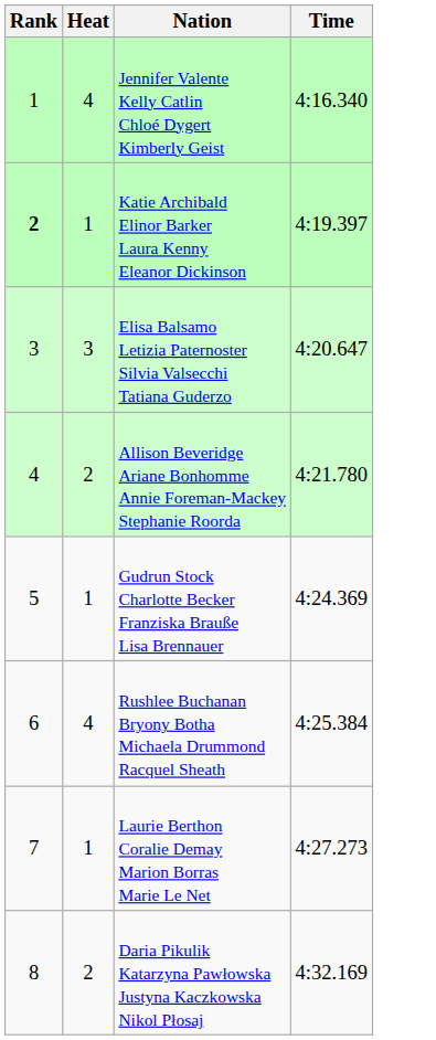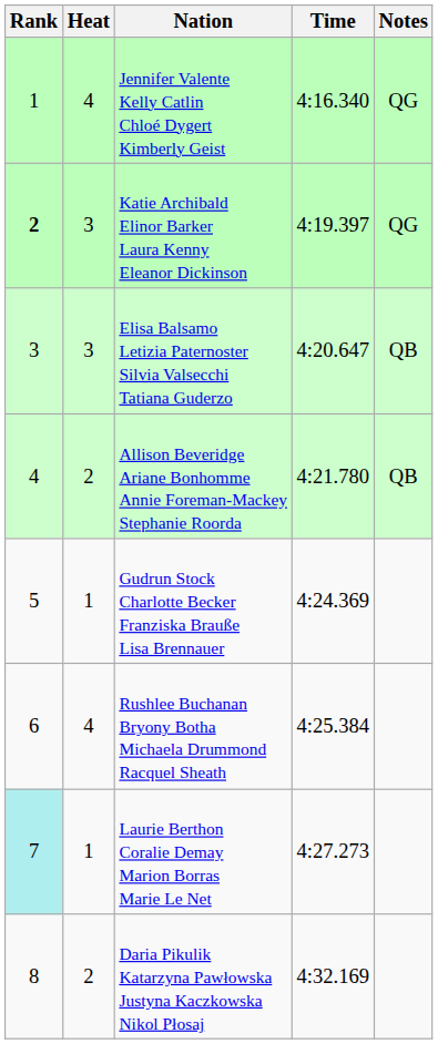 <table class="wikitable sortable" style="text-align:center">
 <tr>
 <th>Rank</th>
 <th>Heat</th>
 <th>Nation</th>
 <th>Time</th>
+<th>Notes</th>
 </tr>
 <tr bgcolor=bbffbb>
 <td>1</td>
 <td>4</td>
 <td align=left><br><small><a href='#'>Jennifer Valente</a><br><a href='#'>Kelly Catlin</a><br><a href='#'>Chloé Dygert</a><br><a href='#'>Kimberly Geist</a> </small></td>
 <td>4:16.340</td>
+<td>QG</td>
 </tr>
 <tr bgcolor=bbffbb>
 <td><strong>2</strong></td>
-<td>1</td>
+<td>3</td>
 <td align=left><br><small><a href='#'>Katie Archibald</a><br><a href='#'>Elinor Barker</a><br><a href='#'>Laura Kenny</a><br><a href='#'>Eleanor Dickinson</a></small></td>
 <td>4:19.397</td>
+<td>QG</td>
 </tr>
 <tr bgcolor=ccffcc>
 <td>3</td>
 <td>3</td>
 <td align=left><br><small><a href='#'>Elisa Balsamo</a><br><a href='#'>Letizia Paternoster</a><br><a href='#'>Silvia Valsecchi</a><br><a href='#'>Tatiana Guderzo</a></small></td>
 <td>4:20.647</td>
+<td>QB</td>
 </tr>
 <tr bgcolor=ccffcc>
 <td>4</td>
 <td>2</td>
 <td align=left><br><small><a href='#'>Allison Beveridge</a><br><a href='#'>Ariane Bonhomme</a><br><a href='#'>Annie Foreman-Mackey</a><br><a href='#'>Stephanie Roorda</a></small></td>
 <td>4:21.780</td>
+<td>QB</td>
 </tr>
 <tr>
 <td>5</td>
 <td>1</td>
 <td align=left><br><small><a href='#'>Gudrun Stock</a><br><a href='#'>Charlotte Becker</a><br><a href='#'>Franziska Brauße</a><br><a href='#'>Lisa Brennauer</a></small></td>
 <td>4:24.369</td>
+<td></td>
 </tr>
 <tr>
 <td>6</td>
 <td>4</td>
 <td align=left><br><small><a href='#'>Rushlee Buchanan</a><br><a href='#'>Bryony Botha</a><br><a href='#'>Michaela Drummond</a><br><a href='#'>Racquel Sheath</a> </small></td>
 <td>4:25.384</td>
+<td></td>
 </tr>
 <tr>
-<td>7</td>
+<td style="background: paleturquoise;">7</td>
 <td>1</td>
 <td align=left><br><small><a href='#'>Laurie Berthon</a><br><a href='#'>Coralie Demay</a><br><a href='#'>Marion Borras</a><br><a href='#'>Marie Le Net</a> </small></td>
 <td>4:27.273</td>
+<td></td>
 </tr>
 <tr>
 <td>8</td>
 <td>2</td>
 <td align=left><br><small><a href='#'>Daria Pikulik</a><br><a href='#'>Katarzyna Pawłowska</a><br><a href='#'>Justyna Kaczkowska</a><br><a href='#'>Nikol Płosaj</a></small></td>
 <td>4:32.169</td>
+<td></td>
 </tr>
 </table>
